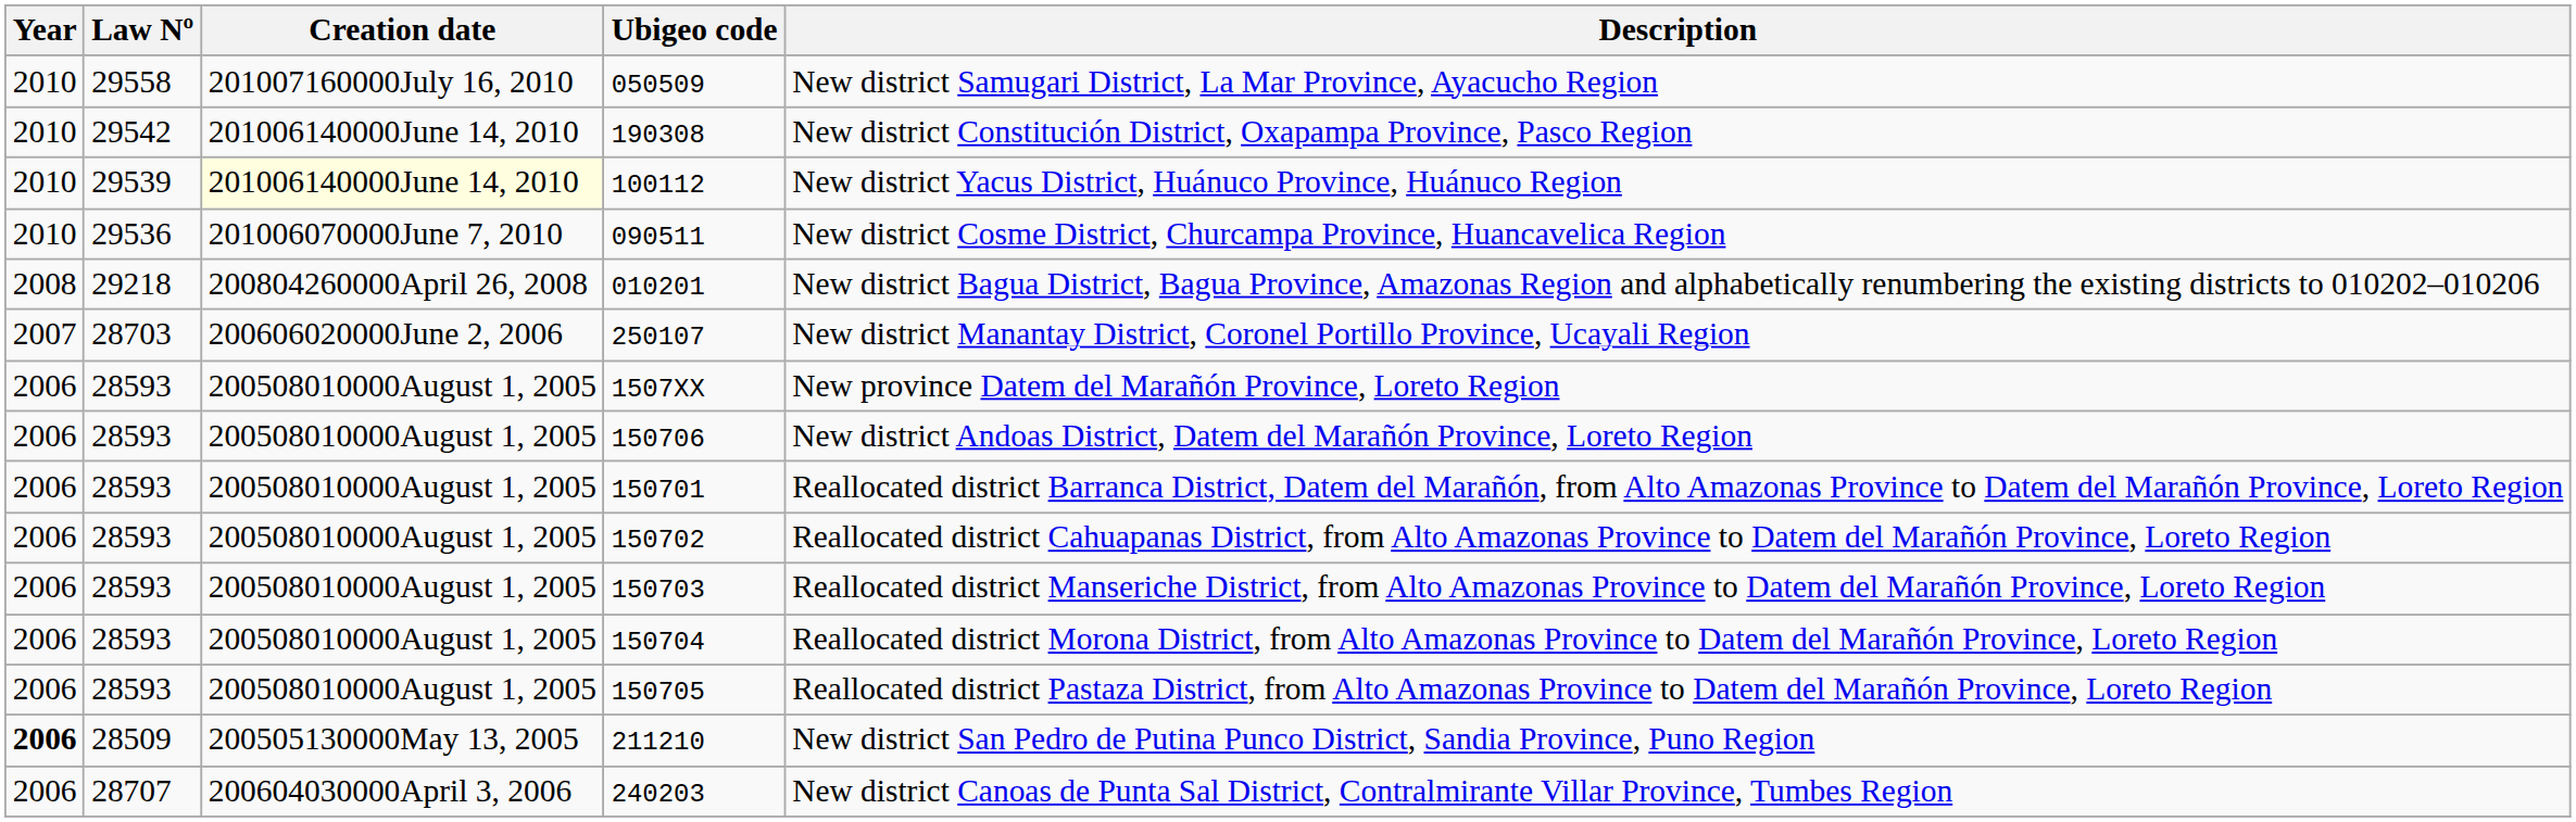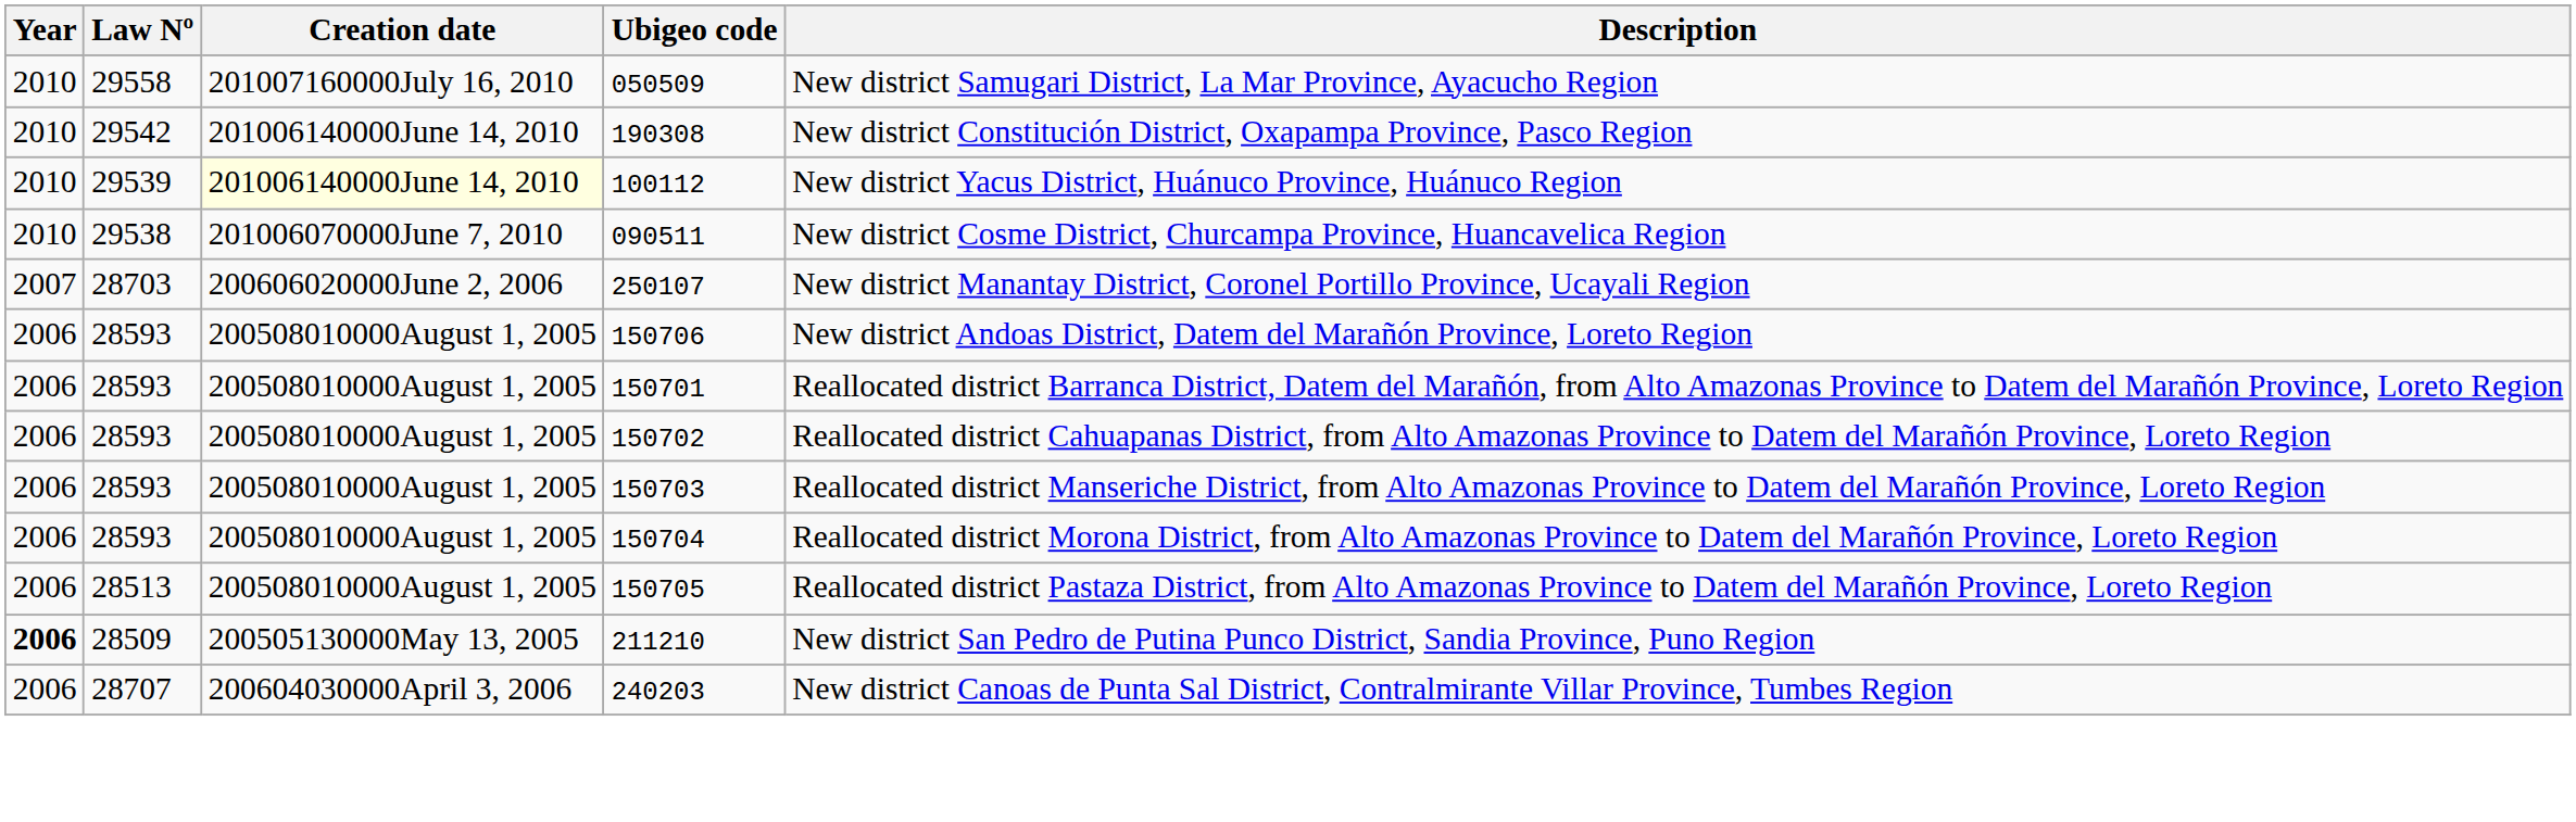 <table class="wikitable sortable">
 <tr>
 <th>Year</th>
 <th>Law Nº</th>
 <th>Creation date</th>
 <th>Ubigeo code</th>
 <th>Description</th>
 </tr>
 <tr>
 <td>2010</td>
 <td>29558</td>
 <td><span>201007160000</span>July 16, 2010</td>
 <td><code>050509</code></td>
 <td>New district <a href='#'>Samugari District</a>, <a href='#'>La Mar Province</a>, <a href='#'>Ayacucho Region</a></td>
 </tr>
 <tr>
 <td>2010</td>
 <td>29542</td>
 <td><span>201006140000</span>June 14, 2010</td>
 <td><code>190308</code></td>
 <td>New district <a href='#'>Constitución District</a>, <a href='#'>Oxapampa Province</a>, <a href='#'>Pasco Region</a></td>
 </tr>
 <tr>
 <td>2010</td>
 <td>29539</td>
 <td style="background: lightyellow;"><span>201006140000</span>June 14, 2010</td>
 <td><code>100112</code></td>
 <td>New district <a href='#'>Yacus District</a>, <a href='#'>Huánuco Province</a>, <a href='#'>Huánuco Region</a></td>
 </tr>
 <tr>
 <td>2010</td>
-<td>29536</td>
+<td>29538</td>
 <td><span>201006070000</span>June 7, 2010</td>
 <td><code>090511</code></td>
 <td>New district <a href='#'>Cosme District</a>, <a href='#'>Churcampa Province</a>, <a href='#'>Huancavelica Region</a></td>
-</tr>
-<tr>
-<td>2008</td>
-<td>29218</td>
-<td><span>200804260000</span>April 26, 2008</td>
-<td><code>010201</code></td>
-<td>New district <a href='#'>Bagua District</a>, <a href='#'>Bagua Province</a>, <a href='#'>Amazonas Region</a> and alphabetically renumbering the existing districts to 010202–010206</td>
 </tr>
 <tr>
 <td>2007</td>
 <td>28703</td>
 <td><span>200606020000</span>June 2, 2006</td>
 <td><code>250107</code></td>
 <td>New district <a href='#'>Manantay District</a>, <a href='#'>Coronel Portillo Province</a>, <a href='#'>Ucayali Region</a></td>
-</tr>
-<tr>
-<td>2006</td>
-<td>28593</td>
-<td><span>200508010000</span>August 1, 2005</td>
-<td><code>1507XX</code></td>
-<td>New province <a href='#'>Datem del Marañón Province</a>, <a href='#'>Loreto Region</a></td>
 </tr>
 <tr>
 <td>2006</td>
 <td>28593</td>
 <td><span>200508010000</span>August 1, 2005</td>
 <td><code>150706</code></td>
 <td>New district <a href='#'>Andoas District</a>, <a href='#'>Datem del Marañón Province</a>, <a href='#'>Loreto Region</a></td>
 </tr>
 <tr>
 <td>2006</td>
 <td>28593</td>
 <td><span>200508010000</span>August 1, 2005</td>
 <td><code>150701</code></td>
 <td>Reallocated district <a href='#'>Barranca District, Datem del Marañón</a>, from <a href='#'>Alto Amazonas Province</a> to <a href='#'>Datem del Marañón Province</a>, <a href='#'>Loreto Region</a></td>
 </tr>
 <tr>
 <td>2006</td>
 <td>28593</td>
 <td><span>200508010000</span>August 1, 2005</td>
 <td><code>150702</code></td>
 <td>Reallocated district <a href='#'>Cahuapanas District</a>, from <a href='#'>Alto Amazonas Province</a> to <a href='#'>Datem del Marañón Province</a>, <a href='#'>Loreto Region</a></td>
 </tr>
 <tr>
 <td>2006</td>
 <td>28593</td>
 <td><span>200508010000</span>August 1, 2005</td>
 <td><code>150703</code></td>
 <td>Reallocated district <a href='#'>Manseriche District</a>, from <a href='#'>Alto Amazonas Province</a> to <a href='#'>Datem del Marañón Province</a>, <a href='#'>Loreto Region</a></td>
 </tr>
 <tr>
 <td>2006</td>
 <td>28593</td>
 <td><span>200508010000</span>August 1, 2005</td>
 <td><code>150704</code></td>
 <td>Reallocated district <a href='#'>Morona District</a>, from <a href='#'>Alto Amazonas Province</a> to <a href='#'>Datem del Marañón Province</a>, <a href='#'>Loreto Region</a></td>
 </tr>
 <tr>
 <td>2006</td>
-<td>28593</td>
+<td>28513</td>
 <td><span>200508010000</span>August 1, 2005</td>
 <td><code>150705</code></td>
 <td>Reallocated district <a href='#'>Pastaza District</a>, from <a href='#'>Alto Amazonas Province</a> to <a href='#'>Datem del Marañón Province</a>, <a href='#'>Loreto Region</a></td>
 </tr>
 <tr>
 <td><strong>2006</strong></td>
 <td>28509</td>
 <td><span>200505130000</span>May 13, 2005</td>
 <td><code>211210</code></td>
 <td>New district <a href='#'>San Pedro de Putina Punco District</a>, <a href='#'>Sandia Province</a>, <a href='#'>Puno Region</a></td>
 </tr>
 <tr>
 <td>2006</td>
 <td>28707</td>
 <td><span>200604030000</span>April 3, 2006</td>
 <td><code>240203</code></td>
 <td>New district <a href='#'>Canoas de Punta Sal District</a>, <a href='#'>Contralmirante Villar Province</a>, <a href='#'>Tumbes Region</a></td>
 </tr>
 </table>
